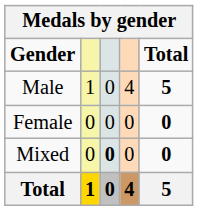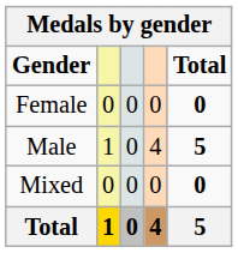 <table class="wikitable" style="font-size:85%;float:right;text-align:center">
 <tr bgcolor=EFEFEF>
 <th colspan=5>Medals by gender</th>
 </tr>
 <tr>
 <td><strong>Gender</strong></td>
 <td bgcolor=F7F6A8></td>
 <td bgcolor=DCE5E5></td>
 <td bgcolor=FFDAB9></td>
 <td><strong>Total</strong></td>
 </tr>
 <tr>
+<td>Female</td>
+<td bgcolor=F7F6A8>0</td>
+<td bgcolor=DCE5E5>0</td>
+<td bgcolor=FFDAB9>0</td>
+<td><strong>0</strong></td>
+</tr>
+<tr>
 <td>Male</td>
 <td bgcolor=F7F6A8>1</td>
 <td bgcolor=DCE5E5>0</td>
 <td bgcolor=FFDAB9>4</td>
 <td><strong>5</strong></td>
 </tr>
 <tr>
-<td>Female</td>
+<td>Mixed</td>
 <td bgcolor=F7F6A8>0</td>
 <td bgcolor=DCE5E5>0</td>
-<td bgcolor=FFDAB9>0</td>
-<td><strong>0</strong></td>
-</tr>
-<tr>
-<td>Mixed</td>
-<td bgcolor=F7F6A8>0</td>
-<td bgcolor=DCE5E5><strong>0</strong></td>
 <td bgcolor=FFDAB9>0</td>
 <td><strong>0</strong></td>
 </tr>
 <tr>
 <th>Total</th>
 <th style="background:gold;">1</th>
 <th style="background:silver;">0</th>
 <th style="background:#c96;">4</th>
 <th>5</th>
 </tr>
 </table>
